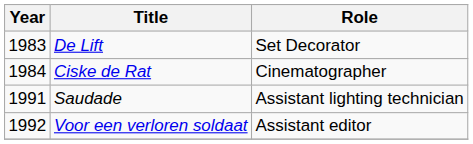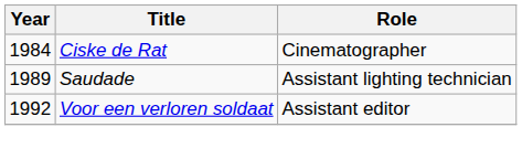 <table class="wikitable">
 <tr>
 <th>Year</th>
 <th>Title</th>
 <th>Role</th>
 </tr>
 <tr>
-<td>1983</td>
-<td><em><a href='#'>De Lift</a></em></td>
-<td>Set Decorator</td>
-</tr>
-<tr>
 <td>1984</td>
 <td><em><a href='#'>Ciske de Rat</a></em></td>
 <td>Cinematographer</td>
 </tr>
 <tr>
-<td>1991</td>
+<td>1989</td>
 <td><em>Saudade</em></td>
 <td>Assistant lighting technician</td>
 </tr>
 <tr>
 <td>1992</td>
 <td><em><a href='#'>Voor een verloren soldaat</a></em></td>
 <td>Assistant editor</td>
 </tr>
 <tr>
 </tr>
 </table>
